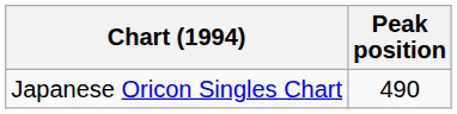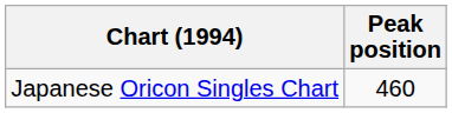 <table class="wikitable">
 <tr>
 <th>Chart (1994)</th>
 <th>Peak<br>position</th>
 </tr>
 <tr>
 <td>Japanese <a href='#'>Oricon Singles Chart</a></td>
-<td align="center">490</td>
+<td align="center">460</td>
 </tr>
 </table>
